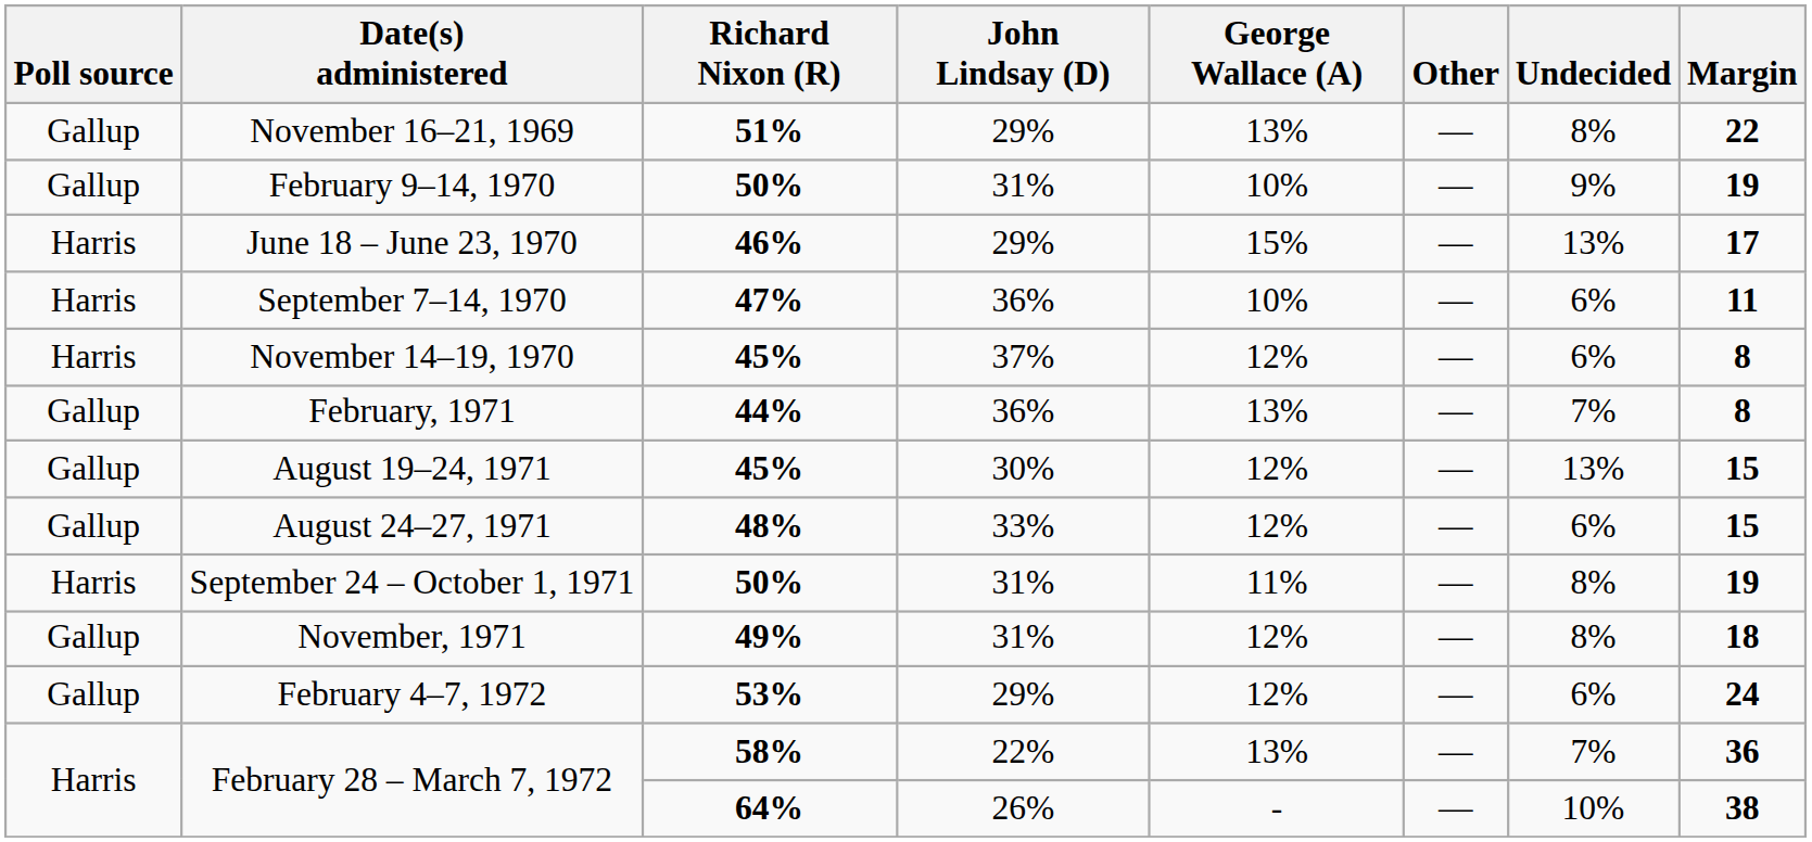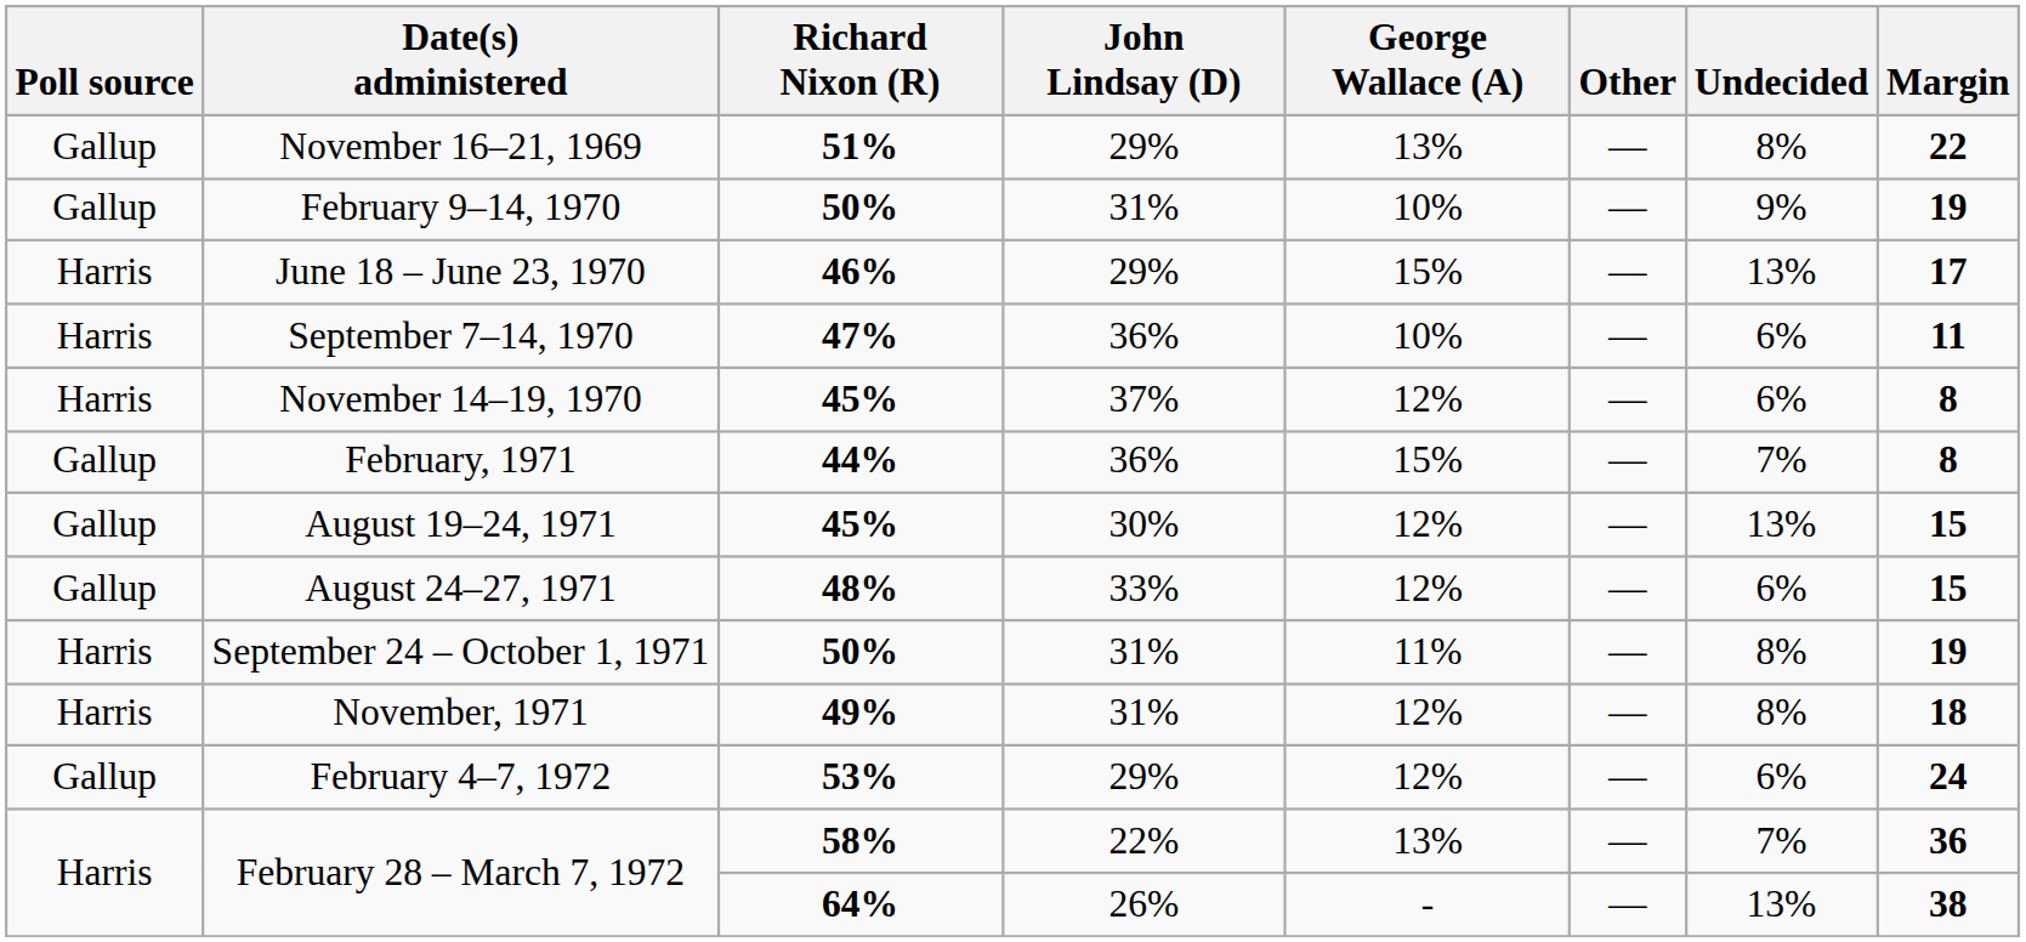 <table class="wikitable sortable" style="text-align:center;font-size:90%;line-height:17px">
 <tr valign= bottom>
 <th>Poll source</th>
 <th>Date(s)<br>administered</th>
 <th class="unsortable" style="width:100px;">Richard<br>Nixon (R)</th>
 <th class="unsortable" style="width:100px;">John<br>Lindsay (D)</th>
 <th class="unsortable" style="width:100px;">George<br>Wallace (A) </th>
 <th class="unsortable">Other</th>
 <th class="unsortable">Undecided</th>
 <th>Margin</th>
 </tr>
 <tr>
 <td align="center">Gallup</td>
 <td>November 16–21, 1969</td>
 <td><strong>51%</strong></td>
 <td align="center">29%</td>
 <td align="center">13%</td>
 <td align="center">—</td>
 <td align="center">8%</td>
 <td><strong>22</strong></td>
 </tr>
 <tr>
 <td align="center">Gallup</td>
 <td>February 9–14, 1970</td>
 <td><strong>50%</strong></td>
 <td align="center">31%</td>
 <td align="center">10%</td>
 <td align="center">—</td>
 <td align="center">9%</td>
 <td><strong>19</strong></td>
 </tr>
 <tr>
 <td align="center">Harris</td>
 <td>June 18 – June 23, 1970</td>
 <td><strong>46%</strong></td>
 <td align="center">29%</td>
 <td align="center">15%</td>
 <td align="center">—</td>
 <td align="center">13%</td>
 <td><strong>17</strong></td>
 </tr>
 <tr>
 <td align="center">Harris</td>
 <td>September 7–14, 1970</td>
 <td><strong>47%</strong></td>
 <td align="center">36%</td>
 <td align="center">10%</td>
 <td align="center">—</td>
 <td align="center">6%</td>
 <td><strong>11</strong></td>
 </tr>
 <tr>
 <td align="center">Harris</td>
 <td>November 14–19, 1970</td>
 <td><strong>45%</strong></td>
 <td align="center">37%</td>
 <td align="center">12%</td>
 <td align="center">—</td>
 <td align="center">6%</td>
 <td><strong>8</strong></td>
 </tr>
 <tr>
 <td align="center">Gallup</td>
 <td>February, 1971</td>
 <td><strong>44%</strong></td>
 <td align="center">36%</td>
-<td align="center">13%</td>
+<td align="center">15%</td>
 <td align="center">—</td>
 <td align="center">7%</td>
 <td><strong>8</strong></td>
 </tr>
 <tr>
 <td align="center">Gallup</td>
 <td>August 19–24, 1971</td>
 <td><strong>45%</strong></td>
 <td align="center">30%</td>
 <td align="center">12%</td>
 <td align="center">—</td>
 <td align="center">13%</td>
 <td><strong>15</strong></td>
 </tr>
 <tr>
 <td align="center">Gallup</td>
 <td>August 24–27, 1971</td>
 <td><strong>48%</strong></td>
 <td align="center">33%</td>
 <td align="center">12%</td>
 <td align="center">—</td>
 <td align="center">6%</td>
 <td><strong>15</strong></td>
 </tr>
 <tr>
 <td align="center">Harris</td>
 <td>September 24 – October 1, 1971</td>
 <td><strong>50%</strong></td>
 <td align="center">31%</td>
 <td align="center">11%</td>
 <td align="center">—</td>
 <td align="center">8%</td>
 <td><strong>19</strong></td>
 </tr>
 <tr>
-<td align="center">Gallup</td>
+<td align="center">Harris</td>
 <td>November, 1971</td>
 <td><strong>49%</strong></td>
 <td align="center">31%</td>
 <td align="center">12%</td>
 <td align="center">—</td>
 <td align="center">8%</td>
 <td><strong>18</strong></td>
 </tr>
 <tr>
 <td align="center">Gallup</td>
 <td>February 4–7, 1972</td>
 <td><strong>53%</strong></td>
 <td align="center">29%</td>
 <td align="center">12%</td>
 <td align="center">—</td>
 <td align="center">6%</td>
 <td><strong>24</strong></td>
 </tr>
 <tr>
 <td rowspan=2 align="center">Harris</td>
 <td rowspan=2>February 28 – March 7, 1972</td>
 <td><strong>58%</strong></td>
 <td align="center">22%</td>
 <td align="center">13%</td>
 <td align="center">—</td>
 <td align="center">7%</td>
 <td><strong>36</strong></td>
 </tr>
 <tr>
 <td><strong>64%</strong></td>
 <td align="center">26%</td>
 <td align="center">-</td>
 <td align="center">—</td>
-<td align="center">10%</td>
+<td align="center">13%</td>
 <td><strong>38</strong></td>
 </tr>
 <tr>
 </tr>
 </table>
